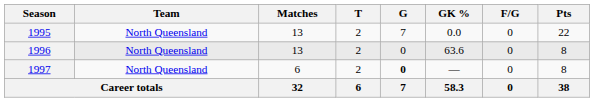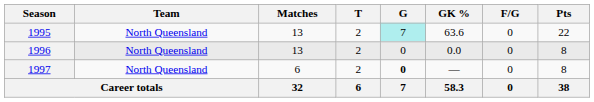 <table class="wikitable sortable"  style="font-size:90%; text-align:center; width:85%;">
 <tr>
 <th width=2%>Season</th>
 <th width=8%>Team</th>
 <th width=2%>Matches</th>
 <th width=2%>T</th>
 <th width=2%>G</th>
 <th width=2%>GK %</th>
 <th width=2%>F/G</th>
 <th width=2%>Pts</th>
 </tr>
 <tr>
 <th scope="row" style="text-align:center; font-weight:normal"><a href='#'>1995</a></th>
 <td style="text-align:center;"> <a href='#'>North Queensland</a></td>
 <td>13</td>
 <td>2</td>
-<td>7</td>
-<td>0.0</td>
+<td style="background: paleturquoise;">7</td>
+<td>63.6</td>
 <td>0</td>
 <td>22</td>
 </tr>
 <tr style="background-color: #EAEAEA">
 <th scope="row" style="text-align:center; font-weight:normal"><a href='#'>1996</a></th>
 <td style="text-align:center;"> <a href='#'>North Queensland</a></td>
 <td>13</td>
 <td>2</td>
 <td>0</td>
-<td>63.6</td>
+<td>0.0</td>
 <td>0</td>
 <td>8</td>
 </tr>
 <tr>
 <th scope="row" style="text-align:center; font-weight:normal"><a href='#'>1997</a></th>
 <td style="text-align:center;"> <a href='#'>North Queensland</a></td>
 <td>6</td>
 <td>2</td>
 <td><strong>0</strong></td>
 <td>—</td>
 <td>0</td>
 <td>8</td>
 </tr>
 <tr class="sortbottom">
 <th colspan=2>Career totals</th>
 <th>32</th>
 <th>6</th>
 <th>7</th>
 <th>58.3</th>
 <th>0</th>
 <th>38</th>
 </tr>
 </table>
